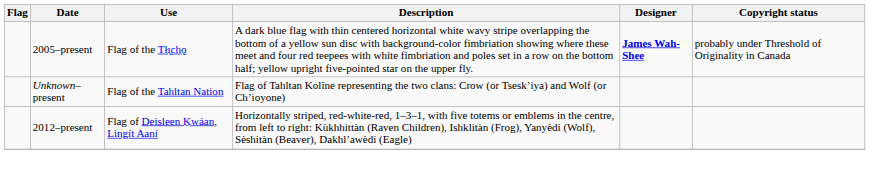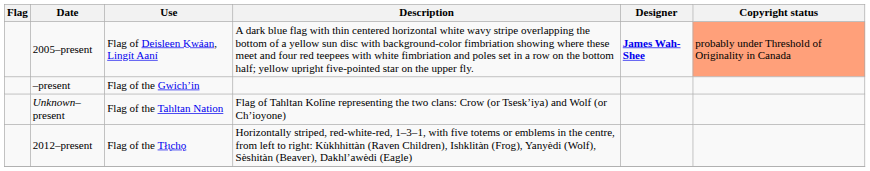 <table class="wikitable">
 <tr>
 <th scope="col">Flag</th>
 <th scope="col">Date</th>
 <th scope="col">Use</th>
 <th scope="col" style="width: 45%;">Description</th>
 <th scope="col">Designer</th>
 <th scope="col">Copyright status</th>
 </tr>
 <tr>
 <td></td>
 <td>2005–present</td>
-<td>Flag of the <a href='#'>Tłı̨chǫ</a></td>
+<td>Flag of <a href='#'>Deisleen Ḵwáan</a>, <a href='#'>Lingít Aaní</a></td>
 <td>A dark blue flag with thin centered horizontal white wavy stripe overlapping the bottom of a yellow sun disc with background-color fimbriation showing where these meet and four red teepees with white fimbriation and poles set in a row on the bottom half; yellow upright five-pointed star on the upper fly.</td>
 <td><strong><a href='#'>James Wah-Shee</a></strong></td>
-<td>probably under Threshold of Originality in Canada</td>
+<td style="background: lightsalmon;">probably under Threshold of Originality in Canada</td>
+</tr>
+<tr>
+<td></td>
+<td>–present</td>
+<td>Flag of the <a href='#'>Gwichʼin</a></td>
+<td></td>
+<td></td>
+<td></td>
 </tr>
 <tr>
 <td></td>
 <td><em>Unknown</em>–present</td>
 <td>Flag of the <a href='#'>Tahltan Nation</a></td>
 <td>Flag of Tahltan Kolīne representing the two clans: Crow (or Tseskʼiya) and Wolf (or Chʼioyone)</td>
 <td></td>
 <td></td>
 </tr>
 <tr>
 <td></td>
 <td>2012–present</td>
-<td>Flag of <a href='#'>Deisleen Ḵwáan</a>, <a href='#'>Lingít Aaní</a></td>
+<td>Flag of the <a href='#'>Tłı̨chǫ</a></td>
 <td>Horizontally striped, red-white-red, 1–3–1, with five totems or emblems in the centre, from left to right: Kùkhhittàn (Raven Children), Ishklitàn (Frog), Yanyèdi (Wolf), Sèshitàn (Beaver), Dakhlʼawèdi (Eagle)</td>
 <td></td>
 <td></td>
 </tr>
 <tr>
 </tr>
 </table>
